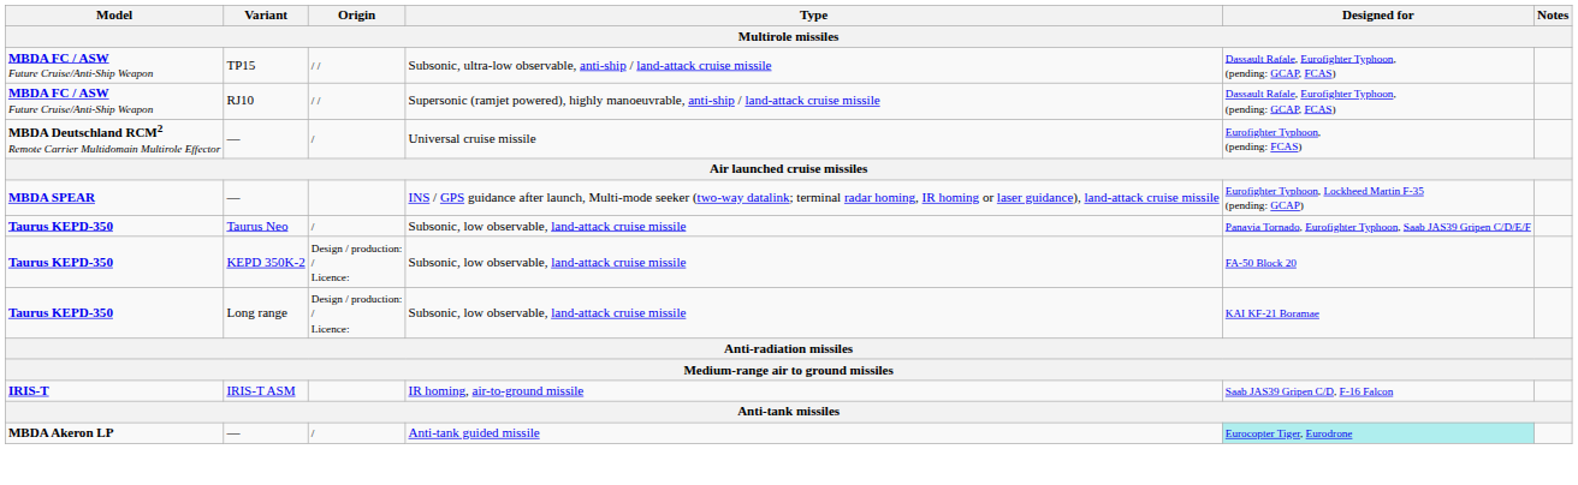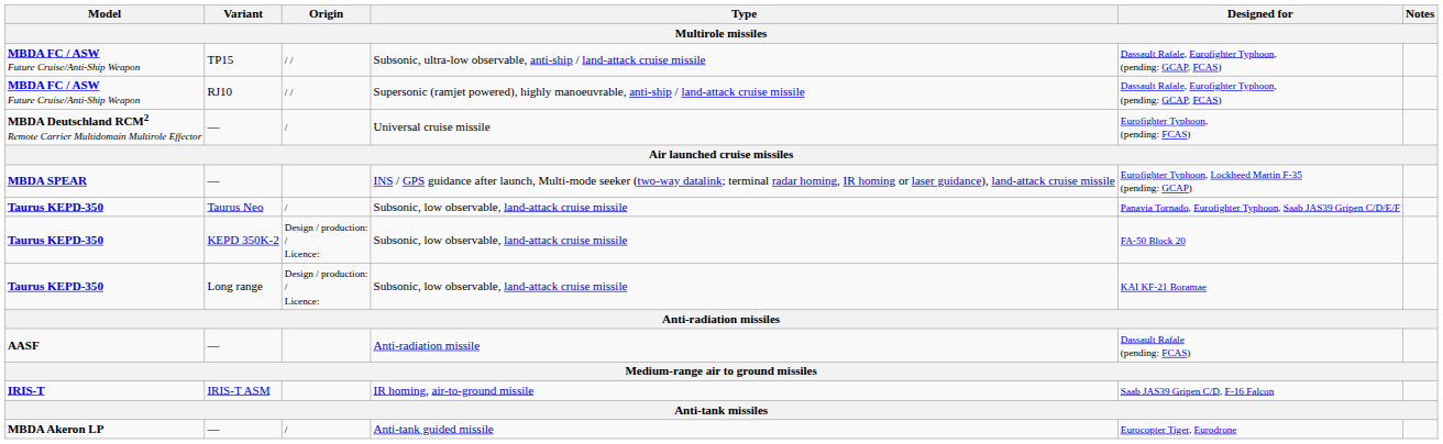 <table class="wikitable sortable">
 <tr>
 <th>Model</th>
 <th>Variant</th>
 <th>Origin</th>
 <th>Type</th>
 <th>Designed for</th>
 <th>Notes</th>
 </tr>
 <tr>
 <th colspan="6">Multirole missiles</th>
 </tr>
 <tr>
 <td><strong><a href='#'>MBDA FC / ASW</a></strong><br><small><em>Future Cruise/Anti-Ship Weapon</em></small></td>
 <td>TP15</td>
 <td><small> /  / </small></td>
 <td>Subsonic, ultra-low observable, <a href='#'>anti-ship</a> / <a href='#'>land-attack cruise missile</a></td>
 <td><small><a href='#'>Dassault Rafale</a>, <a href='#'>Eurofighter Typhoon</a>, <br></small><small>(pending: <a href='#'>GCAP</a>, <a href='#'>FCAS</a>)</small></td>
 <td></td>
 </tr>
 <tr>
 <td><strong><a href='#'>MBDA FC / ASW</a></strong><br><small><em>Future Cruise/Anti-Ship Weapon</em></small></td>
 <td>RJ10</td>
 <td><small> /  / </small></td>
 <td>Supersonic (ramjet powered), highly manoeuvrable, <a href='#'>anti-ship</a> / <a href='#'>land-attack cruise missile</a></td>
 <td><small><a href='#'>Dassault Rafale</a>, <a href='#'>Eurofighter Typhoon</a>, <br></small><small>(pending: <a href='#'>GCAP</a>, <a href='#'>FCAS</a>)</small></td>
 <td></td>
 </tr>
 <tr>
 <td><strong>MBDA Deutschland RCM<sup>2</sup></strong><br><small><em>Remote Carrier Multidomain Multirole Effector</em></small></td>
 <td>—</td>
 <td><small> / </small></td>
 <td>Universal cruise missile</td>
 <td><small><a href='#'>Eurofighter Typhoon</a>, <br></small><small>(pending: <a href='#'>FCAS</a>)</small></td>
 <td></td>
 </tr>
 <tr>
 <th colspan="6">Air launched cruise missiles</th>
 </tr>
 <tr>
 <td><a href='#'><strong>MBDA SPEAR</strong></a></td>
 <td>—</td>
 <td><small></small></td>
 <td><a href='#'>INS</a> / <a href='#'>GPS</a> guidance after launch, Multi-mode seeker (<a href='#'>two-way datalink</a>; terminal <a href='#'>radar homing</a>, <a href='#'>IR homing</a> or <a href='#'>laser guidance</a>), <a href='#'>land-attack cruise missile</a></td>
 <td><small><a href='#'>Eurofighter Typhoon</a>, <a href='#'>Lockheed Martin F-35</a> <br></small><small>(pending: <a href='#'>GCAP</a>)</small></td>
 <td></td>
 </tr>
 <tr>
 <td><a href='#'><strong>Taurus KEPD-350</strong></a></td>
 <td><a href='#'>Taurus Neo</a></td>
 <td><small> /</small> <small></small></td>
 <td>Subsonic, low observable, <a href='#'>land-attack cruise missile</a></td>
 <td><small><a href='#'>Panavia Tornado</a>, <a href='#'>Eurofighter Typhoon</a>, <a href='#'>Saab JAS39 Gripen C/D/E/F</a></small></td>
 <td></td>
 </tr>
 <tr>
 <td><a href='#'><strong>Taurus KEPD-350</strong></a></td>
 <td><a href='#'>KEPD 350K-2</a></td>
 <td><small>Design / production: <br> /  <br>Licence: <br></small></td>
 <td>Subsonic, low observable, <a href='#'>land-attack cruise missile</a></td>
 <td><a href='#'><small>FA-50 Block 20</small></a></td>
 <td></td>
 </tr>
 <tr>
 <td><a href='#'><strong>Taurus KEPD-350</strong></a></td>
 <td>Long range</td>
 <td><small>Design / production: <br> /  <br>Licence: <br></small></td>
 <td>Subsonic, low observable, <a href='#'>land-attack cruise missile</a></td>
 <td><a href='#'><small>KAI KF-21 Boramae</small></a></td>
 <td></td>
 </tr>
 <tr>
 <th colspan="6">Anti-radiation missiles</th>
 </tr>
 <tr>
+<td><strong>AASF</strong></td>
+<td>—</td>
+<td><small></small></td>
+<td><a href='#'>Anti-radiation missile</a></td>
+<td><small><a href='#'>Dassault Rafale</a><br></small><small>(pending: <a href='#'>FCAS</a>)</small></td>
+<td></td>
+</tr>
+<tr>
 <th colspan="6">Medium-range air to ground missiles</th>
 </tr>
 <tr>
 <td><strong><a href='#'>IRIS-T</a></strong></td>
 <td><a href='#'>IRIS-T ASM</a></td>
 <td><small></small></td>
 <td><a href='#'>IR homing</a>, <a href='#'>air-to-ground missile</a></td>
 <td><small><a href='#'>Saab JAS39 Gripen C/D</a>, <a href='#'>F-16 Falcon</a></small></td>
 <td></td>
 </tr>
 <tr>
 <th colspan="6">Anti-tank missiles</th>
 </tr>
 <tr>
 <td><strong>MBDA Akeron LP</strong></td>
 <td>—</td>
 <td><small> / </small></td>
 <td><a href='#'>Anti-tank guided missile</a></td>
-<td style="background: paleturquoise;"><a href='#'><small>Eurocopter Tiger</small></a><small>, <a href='#'>Eurodrone</a></small></td>
+<td><a href='#'><small>Eurocopter Tiger</small></a><small>, <a href='#'>Eurodrone</a></small></td>
 <td></td>
 </tr>
 </table>
